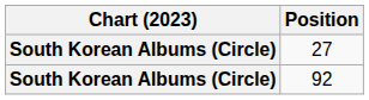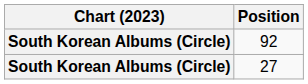 <table class="wikitable plainrowheaders" style="text-align:center">
 <tr>
 <th scope="col">Chart (2023)</th>
 <th scope="col">Position</th>
 </tr>
 <tr>
+<th scope="row">South Korean Albums (Circle)<br></th>
+<td>92</td>
+</tr>
+<tr>
 <th scope="row">South Korean Albums (Circle)</th>
 <td>27</td>
 </tr>
-<tr>
-<th scope="row">South Korean Albums (Circle)<br></th>
-<td>92</td>
-</tr>
 </table>
